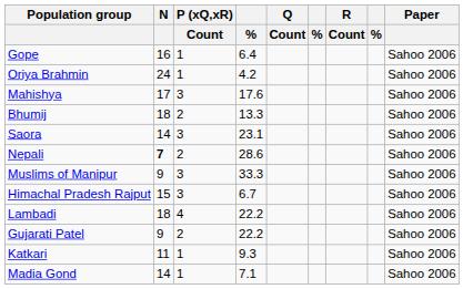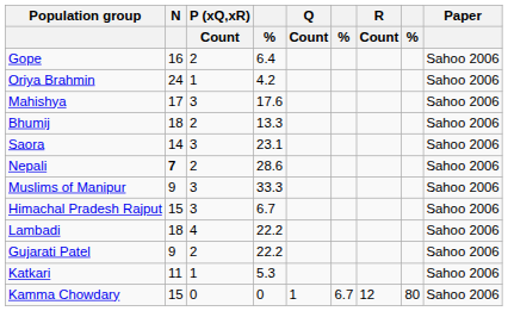 <table class="wikitable">
 <tr>
 <th>Population group</th>
 <th>N</th>
 <th>P (xQ,xR)</th>
 <th></th>
 <th>Q</th>
 <th></th>
 <th>R</th>
 <th></th>
 <th>Paper</th>
 </tr>
 <tr>
 <th></th>
 <th></th>
 <th>Count</th>
 <th>%</th>
 <th>Count</th>
 <th>%</th>
 <th>Count</th>
 <th>%</th>
 <th></th>
 </tr>
 <tr>
 <td><a href='#'>Gope</a></td>
 <td>16</td>
-<td>1</td>
+<td>2</td>
 <td>6.4</td>
 <td></td>
 <td></td>
 <td></td>
 <td></td>
 <td>Sahoo 2006</td>
 </tr>
 <tr>
 <td><a href='#'>Oriya Brahmin</a></td>
 <td>24</td>
 <td>1</td>
 <td>4.2</td>
 <td></td>
 <td></td>
 <td></td>
 <td></td>
 <td>Sahoo 2006</td>
 </tr>
 <tr>
 <td><a href='#'>Mahishya</a></td>
 <td>17</td>
 <td>3</td>
 <td>17.6</td>
 <td></td>
 <td></td>
 <td></td>
 <td></td>
 <td>Sahoo 2006</td>
 </tr>
 <tr>
 <td><a href='#'>Bhumij</a></td>
 <td>18</td>
 <td>2</td>
 <td>13.3</td>
 <td></td>
 <td></td>
 <td></td>
 <td></td>
 <td>Sahoo 2006</td>
 </tr>
 <tr>
 <td><a href='#'>Saora</a></td>
 <td>14</td>
 <td>3</td>
 <td>23.1</td>
 <td></td>
 <td></td>
 <td></td>
 <td></td>
 <td>Sahoo 2006</td>
 </tr>
 <tr>
 <td><a href='#'>Nepali</a></td>
 <td><strong>7</strong></td>
 <td>2</td>
 <td>28.6</td>
 <td></td>
 <td></td>
 <td></td>
 <td></td>
 <td>Sahoo 2006</td>
 </tr>
 <tr>
 <td><a href='#'>Muslims of Manipur</a></td>
 <td>9</td>
 <td>3</td>
 <td>33.3</td>
 <td></td>
 <td></td>
 <td></td>
 <td></td>
 <td>Sahoo 2006</td>
 </tr>
 <tr>
 <td><a href='#'>Himachal Pradesh Rajput</a></td>
 <td>15</td>
 <td>3</td>
 <td>6.7</td>
 <td></td>
 <td></td>
 <td></td>
 <td></td>
 <td>Sahoo 2006</td>
 </tr>
 <tr>
 <td><a href='#'>Lambadi</a></td>
 <td>18</td>
 <td>4</td>
 <td>22.2</td>
 <td></td>
 <td></td>
 <td></td>
 <td></td>
 <td>Sahoo 2006</td>
 </tr>
 <tr>
 <td><a href='#'>Gujarati Patel</a></td>
 <td>9</td>
 <td>2</td>
 <td>22.2</td>
 <td></td>
 <td></td>
 <td></td>
 <td></td>
 <td>Sahoo 2006</td>
 </tr>
 <tr>
 <td><a href='#'>Katkari</a></td>
 <td>11</td>
 <td>1</td>
-<td>9.3</td>
+<td>5.3</td>
 <td></td>
 <td></td>
 <td></td>
 <td></td>
 <td>Sahoo 2006</td>
 </tr>
 <tr>
-<td><a href='#'>Madia Gond</a></td>
-<td>14</td>
+<td><a href='#'>Kamma Chowdary</a></td>
+<td>15</td>
+<td>0</td>
+<td>0</td>
 <td>1</td>
-<td>7.1</td>
-<td></td>
-<td></td>
-<td></td>
-<td></td>
+<td>6.7</td>
+<td>12</td>
+<td>80</td>
 <td>Sahoo 2006</td>
 </tr>
 </table>
